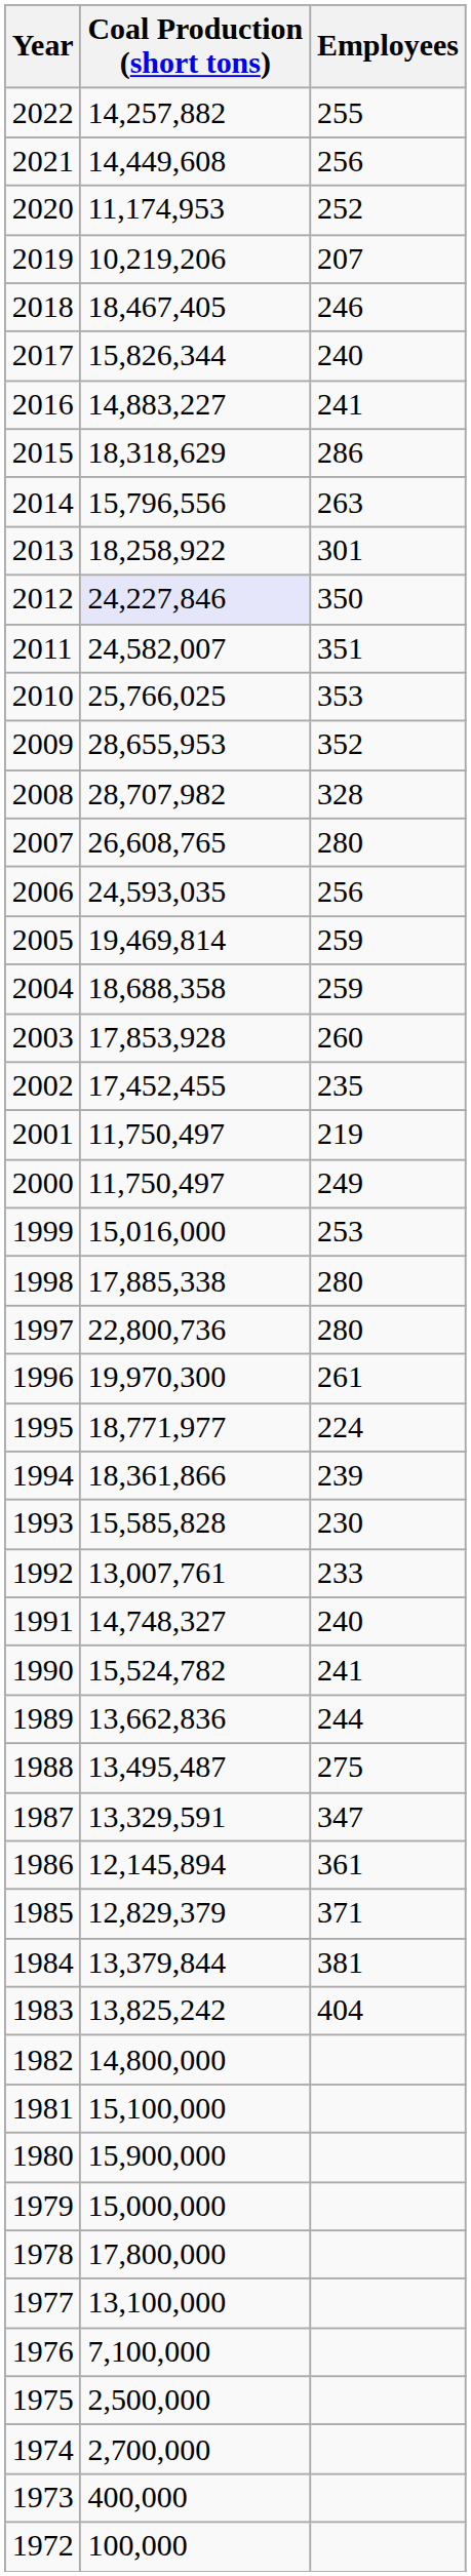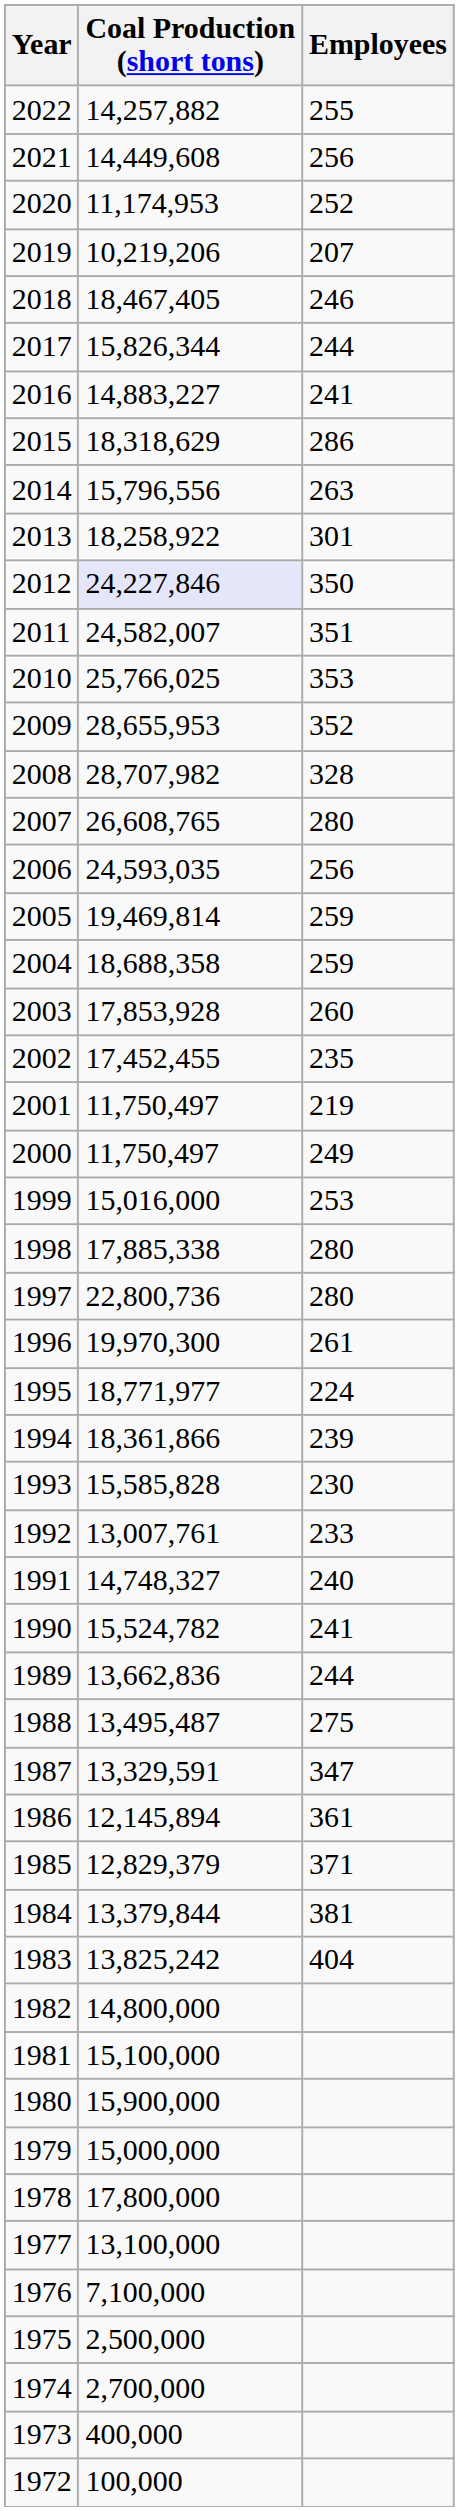 <table class="wikitable sortable">
 <tr>
 <th>Year</th>
 <th>Coal Production<br>(<a href='#'>short tons</a>)</th>
 <th>Employees</th>
 </tr>
 <tr>
 <td>2022</td>
 <td>14,257,882</td>
 <td>255</td>
 </tr>
 <tr>
 <td>2021</td>
 <td>14,449,608</td>
 <td>256</td>
 </tr>
 <tr>
 <td>2020</td>
 <td>11,174,953</td>
 <td>252</td>
 </tr>
 <tr>
 <td>2019</td>
 <td>10,219,206</td>
 <td>207</td>
 </tr>
 <tr>
 <td>2018</td>
 <td>18,467,405</td>
 <td>246</td>
 </tr>
 <tr>
 <td>2017</td>
 <td>15,826,344</td>
-<td>240</td>
+<td>244</td>
 </tr>
 <tr>
 <td>2016</td>
 <td>14,883,227</td>
 <td>241</td>
 </tr>
 <tr>
 <td>2015</td>
 <td>18,318,629</td>
 <td>286</td>
 </tr>
 <tr>
 <td>2014</td>
 <td>15,796,556</td>
 <td>263</td>
 </tr>
 <tr>
 <td>2013</td>
 <td>18,258,922</td>
 <td>301</td>
 </tr>
 <tr>
 <td>2012</td>
 <td style="background: lavender;">24,227,846</td>
 <td>350</td>
 </tr>
 <tr>
 <td>2011</td>
 <td>24,582,007</td>
 <td>351</td>
 </tr>
 <tr>
 <td>2010</td>
 <td>25,766,025</td>
 <td>353</td>
 </tr>
 <tr>
 <td>2009</td>
 <td>28,655,953</td>
 <td>352</td>
 </tr>
 <tr>
 <td>2008</td>
 <td>28,707,982</td>
 <td>328</td>
 </tr>
 <tr>
 <td>2007</td>
 <td>26,608,765</td>
 <td>280</td>
 </tr>
 <tr>
 <td>2006</td>
 <td>24,593,035</td>
 <td>256</td>
 </tr>
 <tr>
 <td>2005</td>
 <td>19,469,814</td>
 <td>259</td>
 </tr>
 <tr>
 <td>2004</td>
 <td>18,688,358</td>
 <td>259</td>
 </tr>
 <tr>
 <td>2003</td>
 <td>17,853,928</td>
 <td>260</td>
 </tr>
 <tr>
 <td>2002</td>
 <td>17,452,455</td>
 <td>235</td>
 </tr>
 <tr>
 <td>2001</td>
 <td>11,750,497</td>
 <td>219</td>
 </tr>
 <tr>
 <td>2000</td>
 <td>11,750,497</td>
 <td>249</td>
 </tr>
 <tr>
 <td>1999</td>
 <td>15,016,000</td>
 <td>253</td>
 </tr>
 <tr>
 <td>1998</td>
 <td>17,885,338</td>
 <td>280</td>
 </tr>
 <tr>
 <td>1997</td>
 <td>22,800,736</td>
 <td>280</td>
 </tr>
 <tr>
 <td>1996</td>
 <td>19,970,300</td>
 <td>261</td>
 </tr>
 <tr>
 <td>1995</td>
 <td>18,771,977</td>
 <td>224</td>
 </tr>
 <tr>
 <td>1994</td>
 <td>18,361,866</td>
 <td>239</td>
 </tr>
 <tr>
 <td>1993</td>
 <td>15,585,828</td>
 <td>230</td>
 </tr>
 <tr>
 <td>1992</td>
 <td>13,007,761</td>
 <td>233</td>
 </tr>
 <tr>
 <td>1991</td>
 <td>14,748,327</td>
 <td>240</td>
 </tr>
 <tr>
 <td>1990</td>
 <td>15,524,782</td>
 <td>241</td>
 </tr>
 <tr>
 <td>1989</td>
 <td>13,662,836</td>
 <td>244</td>
 </tr>
 <tr>
 <td>1988</td>
 <td>13,495,487</td>
 <td>275</td>
 </tr>
 <tr>
 <td>1987</td>
 <td>13,329,591</td>
 <td>347</td>
 </tr>
 <tr>
 <td>1986</td>
 <td>12,145,894</td>
 <td>361</td>
 </tr>
 <tr>
 <td>1985</td>
 <td>12,829,379</td>
 <td>371</td>
 </tr>
 <tr>
 <td>1984</td>
 <td>13,379,844</td>
 <td>381</td>
 </tr>
 <tr>
 <td>1983</td>
 <td>13,825,242</td>
 <td>404</td>
 </tr>
 <tr>
 <td>1982</td>
 <td>14,800,000</td>
 <td></td>
 </tr>
 <tr>
 <td>1981</td>
 <td>15,100,000</td>
 <td></td>
 </tr>
 <tr>
 <td>1980</td>
 <td>15,900,000</td>
 <td></td>
 </tr>
 <tr>
 <td>1979</td>
 <td>15,000,000</td>
 <td></td>
 </tr>
 <tr>
 <td>1978</td>
 <td>17,800,000</td>
 <td></td>
 </tr>
 <tr>
 <td>1977</td>
 <td>13,100,000</td>
 <td></td>
 </tr>
 <tr>
 <td>1976</td>
 <td>7,100,000</td>
 <td></td>
 </tr>
 <tr>
 <td>1975</td>
 <td>2,500,000</td>
 <td></td>
 </tr>
 <tr>
 <td>1974</td>
 <td>2,700,000</td>
 <td></td>
 </tr>
 <tr>
 <td>1973</td>
 <td>400,000</td>
 <td></td>
 </tr>
 <tr>
 <td>1972</td>
 <td>100,000</td>
 <td></td>
 </tr>
 </table>
